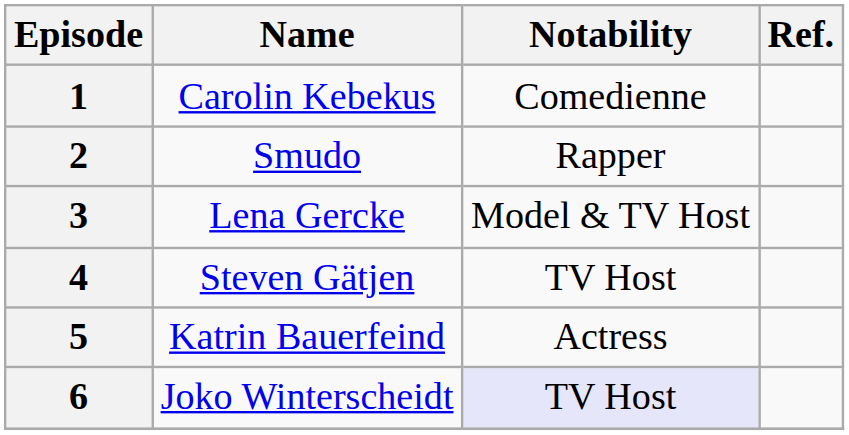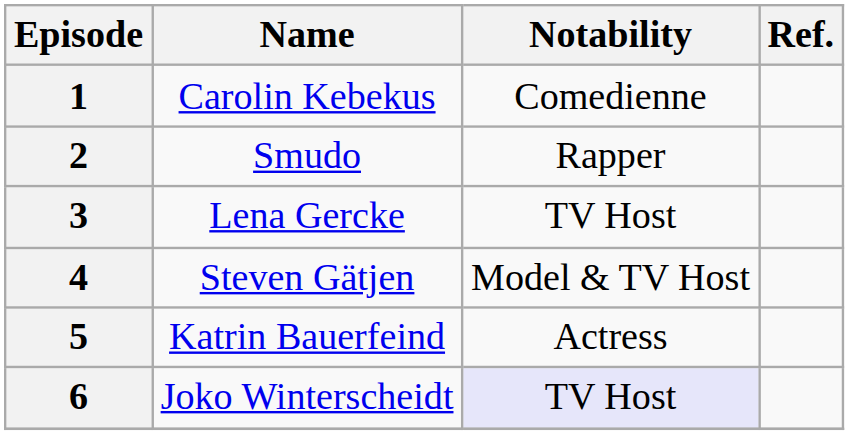 <table class="wikitable" style="text-align:center; ">
 <tr>
 <th>Episode</th>
 <th>Name</th>
 <th>Notability</th>
 <th>Ref.</th>
 </tr>
 <tr>
 <th>1</th>
 <td><a href='#'>Carolin Kebekus</a></td>
 <td>Comedienne</td>
 <td></td>
 </tr>
 <tr>
 <th>2</th>
 <td><a href='#'>Smudo</a></td>
 <td>Rapper</td>
 <td></td>
 </tr>
 <tr>
 <th>3</th>
 <td><a href='#'>Lena Gercke</a></td>
-<td>Model & TV Host</td>
+<td>TV Host</td>
 <td></td>
 </tr>
 <tr>
 <th>4</th>
 <td><a href='#'>Steven Gätjen</a></td>
-<td>TV Host</td>
+<td>Model & TV Host</td>
 <td></td>
 </tr>
 <tr>
 <th>5</th>
 <td><a href='#'>Katrin Bauerfeind</a></td>
 <td>Actress</td>
 <td></td>
 </tr>
 <tr>
 <th>6</th>
 <td><a href='#'>Joko Winterscheidt</a></td>
 <td style="background: lavender;">TV Host</td>
 <td></td>
 </tr>
 <tr>
 </tr>
 </table>
